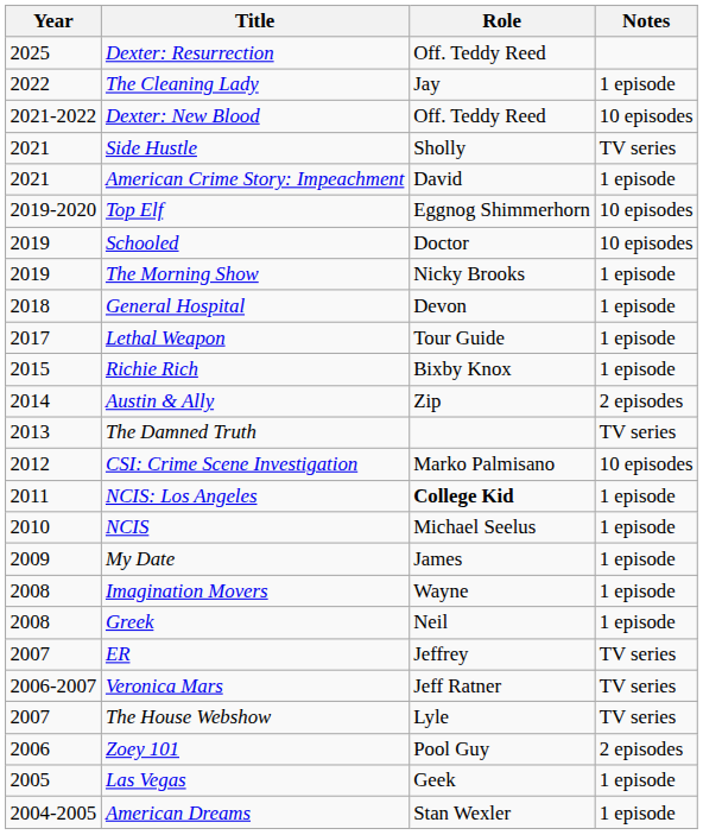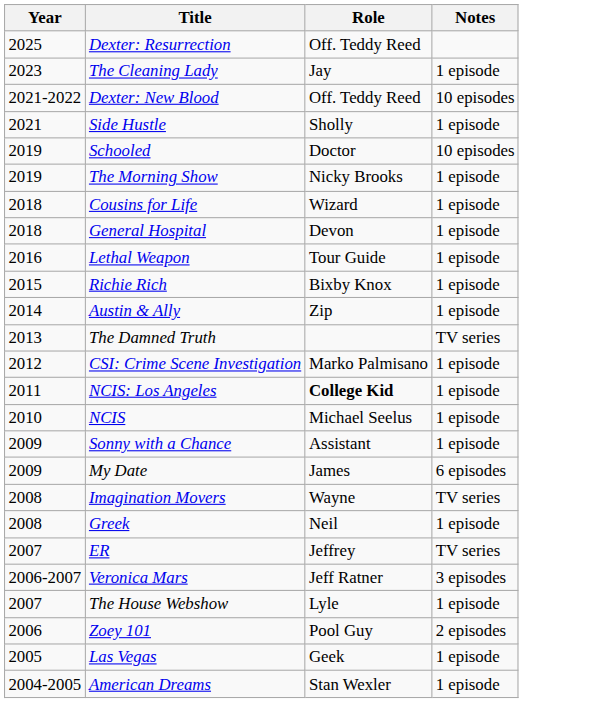 <table class="wikitable sortable">
 <tr>
 <th>Year</th>
 <th>Title</th>
 <th>Role</th>
 <th>Notes</th>
 </tr>
 <tr>
 <td>2025</td>
 <td><em><a href='#'>Dexter: Resurrection</a></em></td>
 <td>Off. Teddy Reed</td>
 <td></td>
 </tr>
 <tr>
-<td>2022</td>
+<td>2023</td>
 <td><a href='#'><em>The Cleaning Lady</em></a></td>
 <td>Jay</td>
 <td>1 episode</td>
 </tr>
 <tr>
 <td>2021-2022</td>
 <td><a href='#'><em>Dexter: New Blood</em></a></td>
 <td>Off. Teddy Reed</td>
 <td>10 episodes</td>
 </tr>
 <tr>
 <td>2021</td>
 <td><a href='#'><em>Side Hustle</em></a></td>
 <td>Sholly</td>
-<td>TV series</td>
-</tr>
-<tr>
-<td>2021</td>
-<td><a href='#'><em>American Crime Story: Impeachment</em></a></td>
-<td>David</td>
 <td>1 episode</td>
-</tr>
-<tr>
-<td>2019-2020</td>
-<td><a href='#'><em>Top Elf</em></a></td>
-<td>Eggnog Shimmerhorn</td>
-<td>10 episodes</td>
 </tr>
 <tr>
 <td>2019</td>
 <td><a href='#'><em>Schooled</em></a></td>
 <td>Doctor</td>
 <td>10 episodes</td>
 </tr>
 <tr>
 <td>2019</td>
 <td><a href='#'><em>The Morning Show</em></a></td>
 <td>Nicky Brooks</td>
 <td>1 episode</td>
 </tr>
 <tr>
 <td>2018</td>
+<td><a href='#'><em>Cousins for Life</em></a></td>
+<td>Wizard</td>
+<td>1 episode</td>
+</tr>
+<tr>
+<td>2018</td>
 <td><a href='#'><em>General Hospital</em></a></td>
 <td>Devon</td>
 <td>1 episode</td>
 </tr>
 <tr>
-<td>2017</td>
+<td>2016</td>
 <td><a href='#'><em>Lethal Weapon</em></a></td>
 <td>Tour Guide</td>
 <td>1 episode</td>
 </tr>
 <tr>
 <td>2015</td>
 <td><a href='#'><em>Richie Rich</em></a></td>
 <td>Bixby Knox</td>
 <td>1 episode</td>
 </tr>
 <tr>
 <td>2014</td>
 <td><a href='#'><em>Austin & Ally</em></a></td>
 <td>Zip</td>
-<td>2 episodes</td>
+<td>1 episode</td>
 </tr>
 <tr>
 <td>2013</td>
 <td><em>The Damned Truth</em></td>
 <td></td>
 <td>TV series</td>
 </tr>
 <tr>
 <td>2012</td>
 <td><a href='#'><em>CSI: Crime Scene Investigation</em></a></td>
 <td>Marko Palmisano</td>
-<td>10 episodes</td>
+<td>1 episode</td>
 </tr>
 <tr>
 <td>2011</td>
 <td><a href='#'><em>NCIS: Los Angeles</em></a></td>
 <td><strong>College Kid</strong></td>
 <td>1 episode</td>
 </tr>
 <tr>
 <td>2010</td>
 <td><a href='#'><em>NCIS</em></a></td>
 <td>Michael Seelus</td>
 <td>1 episode</td>
 </tr>
 <tr>
 <td>2009</td>
+<td><a href='#'><em>Sonny with a Chance</em></a></td>
+<td>Assistant</td>
+<td>1 episode</td>
+</tr>
+<tr>
+<td>2009</td>
 <td><em>My Date</em></td>
 <td>James</td>
-<td>1 episode</td>
+<td>6 episodes</td>
 </tr>
 <tr>
 <td>2008</td>
 <td><a href='#'><em>Imagination Movers</em></a></td>
 <td>Wayne</td>
-<td>1 episode</td>
+<td>TV series</td>
 </tr>
 <tr>
 <td>2008</td>
 <td><a href='#'><em>Greek</em></a></td>
 <td>Neil</td>
 <td>1 episode</td>
 </tr>
 <tr>
 <td>2007</td>
 <td><a href='#'><em>ER</em></a></td>
 <td>Jeffrey</td>
 <td>TV series</td>
 </tr>
 <tr>
 <td>2006-2007</td>
 <td><a href='#'><em>Veronica Mars</em></a></td>
 <td>Jeff Ratner</td>
-<td>TV series</td>
+<td>3 episodes</td>
 </tr>
 <tr>
 <td>2007</td>
 <td><em>The House Webshow</em></td>
 <td>Lyle</td>
-<td>TV series</td>
+<td>1 episode</td>
 </tr>
 <tr>
 <td>2006</td>
 <td><a href='#'><em>Zoey 101</em></a></td>
 <td>Pool Guy</td>
 <td>2 episodes</td>
 </tr>
 <tr>
 <td>2005</td>
 <td><a href='#'><em>Las Vegas</em></a></td>
 <td>Geek</td>
 <td>1 episode</td>
 </tr>
 <tr>
 <td>2004-2005</td>
 <td><a href='#'><em>American Dreams</em></a></td>
 <td>Stan Wexler</td>
 <td>1 episode</td>
 </tr>
 </table>
